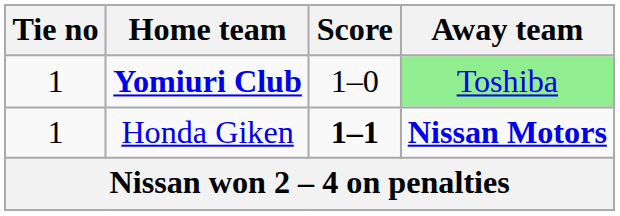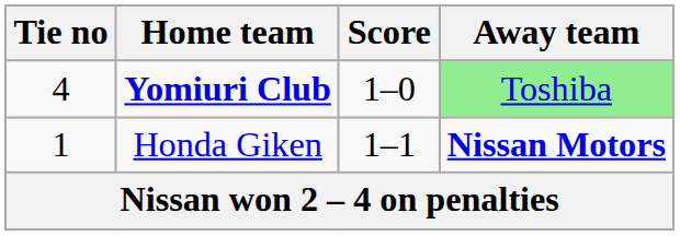 <table class="wikitable" style="text-align: center">
 <tr>
 <th>Tie no</th>
 <th>Home team</th>
 <th>Score</th>
 <th>Away team</th>
 </tr>
 <tr>
-<td>1</td>
+<td>4</td>
 <td><strong><a href='#'>Yomiuri Club</a></strong></td>
 <td>1–0</td>
 <td style="background: lightgreen;"><a href='#'>Toshiba</a></td>
 </tr>
 <tr>
 <td>1</td>
 <td><a href='#'>Honda Giken</a></td>
-<td><strong>1–1</strong></td>
+<td>1–1</td>
 <td><strong><a href='#'>Nissan Motors</a></strong></td>
 </tr>
 <tr>
 <th colspan="4">Nissan won 2 – 4 on penalties</th>
 </tr>
 <tr>
 </tr>
 </table>
